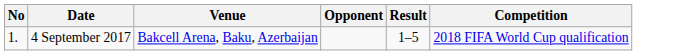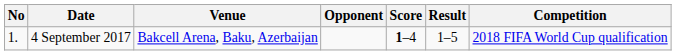 <table class="wikitable" style="font-size:85%;">
 <tr>
 <th>No</th>
 <th>Date</th>
 <th>Venue</th>
 <th>Opponent</th>
+<th>Score</th>
 <th>Result</th>
 <th>Competition</th>
 </tr>
 <tr>
 <td>1.</td>
 <td>4 September 2017</td>
 <td><a href='#'>Bakcell Arena</a>, <a href='#'>Baku</a>, <a href='#'>Azerbaijan</a></td>
 <td></td>
+<td align=center><strong>1</strong>–4</td>
 <td align=center>1–5</td>
 <td><a href='#'>2018 FIFA World Cup qualification</a></td>
 </tr>
 </table>
